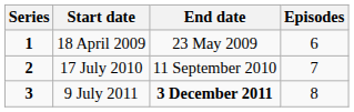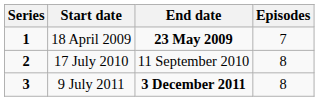 <table class="wikitable" style="text-align:center;">
 <tr>
 <th>Series</th>
 <th>Start date</th>
 <th>End date</th>
 <th>Episodes</th>
 </tr>
 <tr>
 <td><strong>1</strong></td>
 <td>18 April 2009</td>
-<td>23 May 2009</td>
-<td>6</td>
+<td><strong>23 May 2009</strong></td>
+<td>7</td>
 </tr>
 <tr>
 <td><strong>2</strong></td>
 <td>17 July 2010</td>
 <td>11 September 2010</td>
-<td>7</td>
+<td>8</td>
 </tr>
 <tr>
 <td><strong>3</strong></td>
 <td>9 July 2011</td>
 <td><strong>3 December 2011</strong></td>
 <td>8</td>
 </tr>
 </table>
